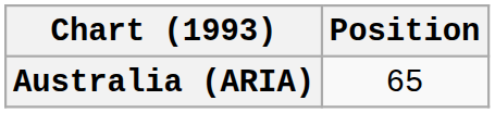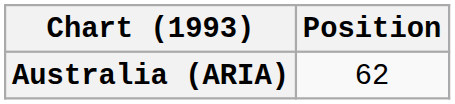 <table class="wikitable plainrowheaders" style="text-align:center">
 <tr>
 <th>Chart (1993)</th>
 <th>Position</th>
 </tr>
 <tr>
 <th scope="row">Australia (ARIA)</th>
-<td>65</td>
+<td>62</td>
 </tr>
 </table>
